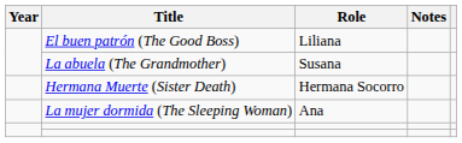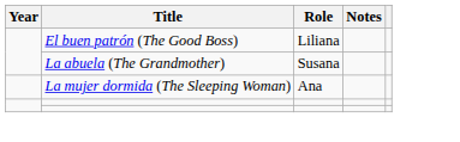 <table class="wikitable sortable">
 <tr>
 <th>Year</th>
 <th>Title</th>
 <th>Role</th>
 <th class="unsortable">Notes</th>
 <th></th>
 </tr>
 <tr>
 <td rowspan = "2"></td>
 <td><em><a href='#'>El buen patrón</a></em> (<em>The Good Boss</em>)</td>
 <td>Liliana</td>
 <td></td>
 <td align = "center"></td>
 </tr>
 <tr>
 <td><em><a href='#'>La abuela</a></em> (<em>The Grandmother</em>)</td>
 <td>Susana</td>
-<td></td>
-<td align = "center"></td>
-</tr>
-<tr>
-<td></td>
-<td><em><a href='#'>Hermana Muerte</a></em> (<em>Sister Death</em>)</td>
-<td>Hermana Socorro</td>
 <td></td>
 <td align = "center"></td>
 </tr>
 <tr>
 <td></td>
 <td><em><a href='#'>La mujer dormida</a></em> (<em>The Sleeping Woman</em>)</td>
 <td>Ana</td>
 <td></td>
 <td></td>
 </tr>
 <tr>
 <td rowspan = "2"></td>
 <td></td>
 <td></td>
 <td></td>
 <td></td>
 </tr>
 <tr>
 <td></td>
 <td></td>
 <td></td>
 <td></td>
 </tr>
 </table>
